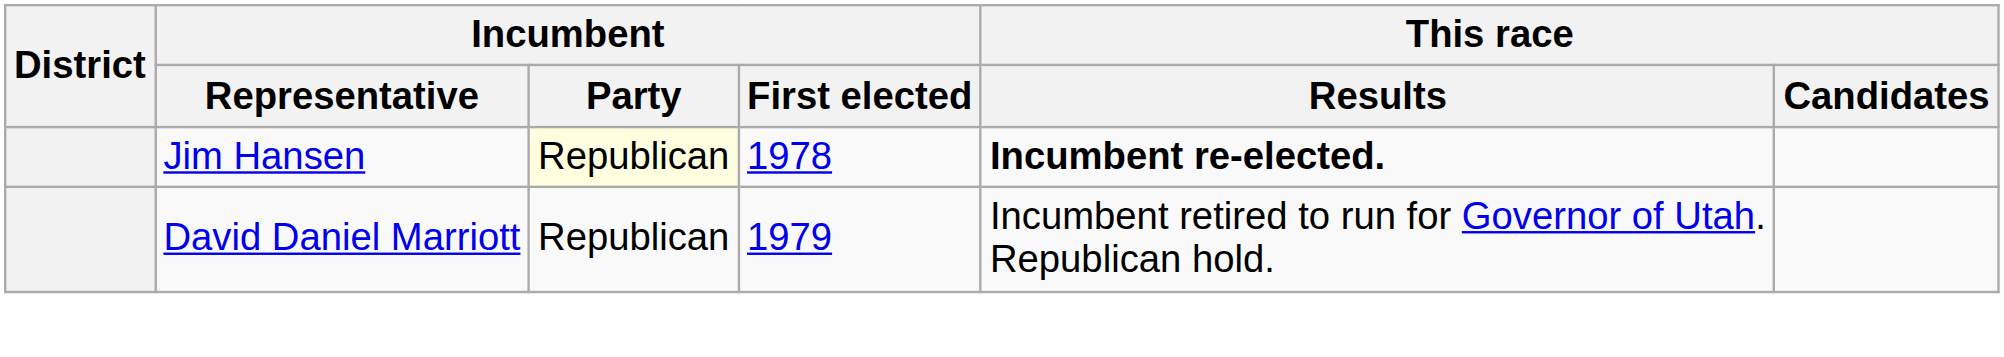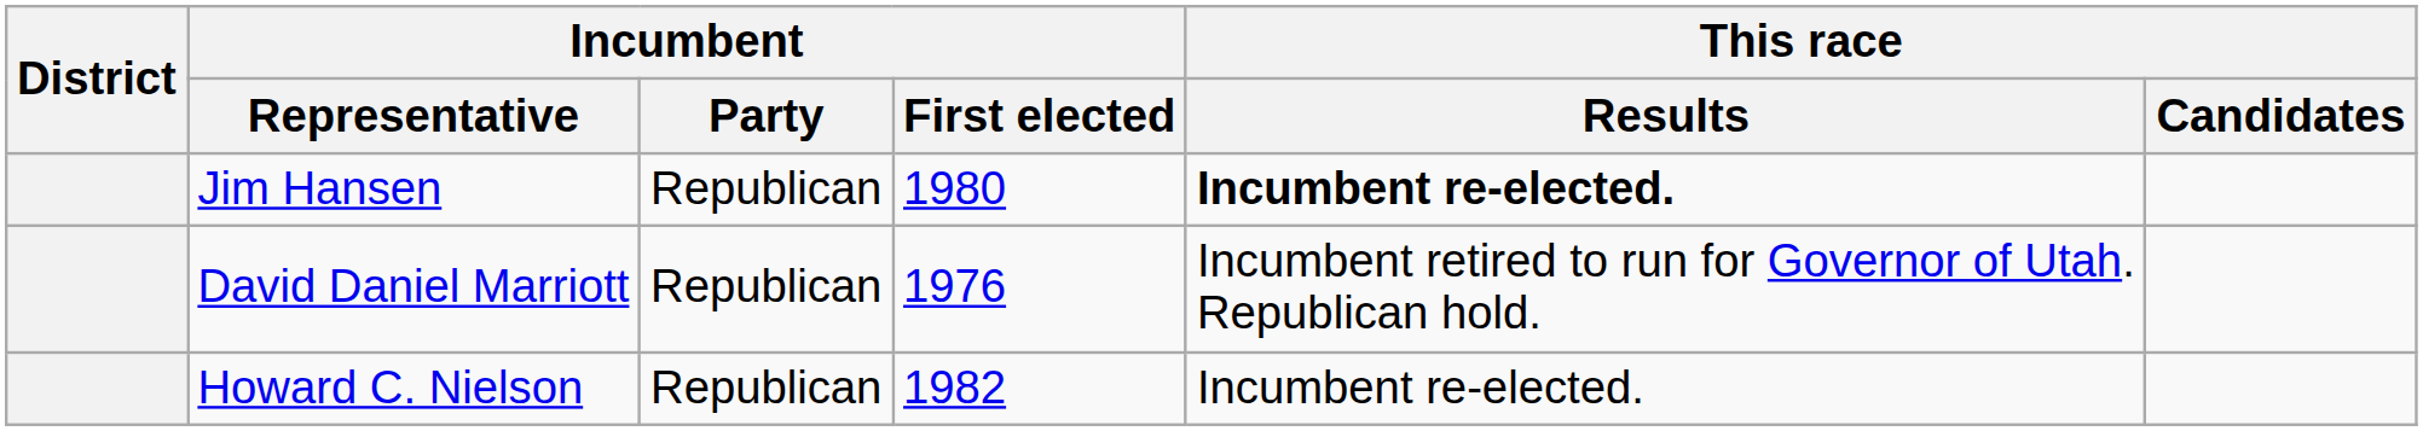 <table class=wikitable>
 <tr>
 <th rowspan=2>District</th>
 <th colspan=3>Incumbent</th>
 <th colspan=2>This race</th>
 </tr>
 <tr>
 <th>Representative</th>
 <th>Party</th>
 <th>First elected</th>
 <th>Results</th>
 <th>Candidates</th>
 </tr>
 <tr>
 <th></th>
 <td><a href='#'>Jim Hansen</a></td>
-<td style="background: lightyellow;">Republican</td>
-<td><a href='#'>1978</a></td>
+<td>Republican</td>
+<td><a href='#'>1980</a></td>
 <td><strong>Incumbent re-elected.</strong></td>
 <td nowrap></td>
 </tr>
 <tr>
 <th></th>
 <td><a href='#'>David Daniel Marriott</a></td>
 <td>Republican</td>
-<td><a href='#'>1979</a></td>
+<td><a href='#'>1976</a></td>
 <td>Incumbent retired to run for <a href='#'>Governor of Utah</a>.<br>Republican hold.</td>
 <td nowrap><br></td>
 </tr>
+<tr>
+<th></th>
+<td><a href='#'>Howard C. Nielson</a></td>
+<td>Republican</td>
+<td><a href='#'>1982</a></td>
+<td>Incumbent re-elected.</td>
+<td nowrap></td>
+</tr>
 </table>
